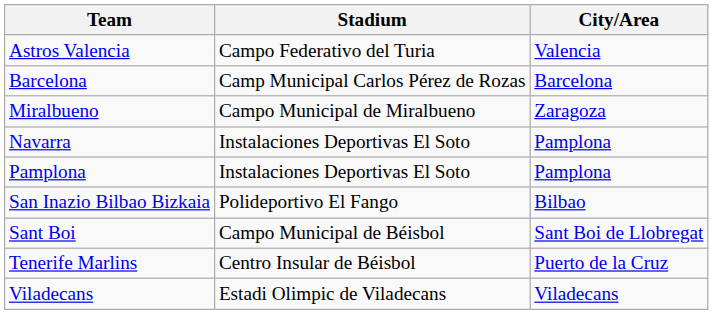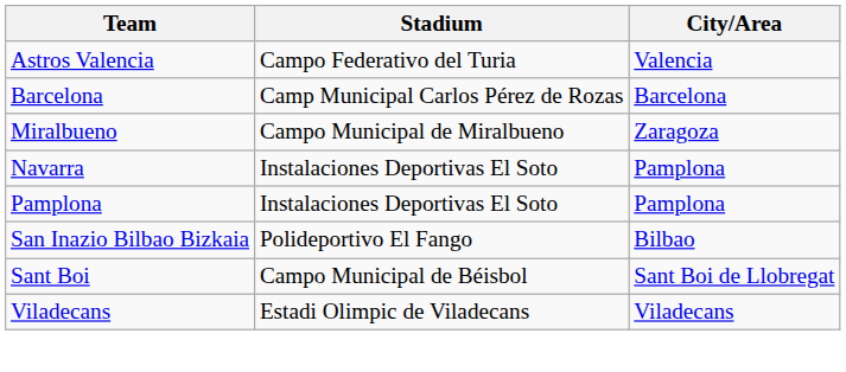 <table class="wikitable sortable">
 <tr>
 <th>Team</th>
 <th>Stadium</th>
 <th>City/Area</th>
 </tr>
 <tr>
 <td><a href='#'>Astros Valencia</a></td>
 <td>Campo Federativo del Turia</td>
 <td><a href='#'>Valencia</a></td>
 </tr>
 <tr>
 <td><a href='#'>Barcelona</a></td>
 <td>Camp Municipal Carlos Pérez de Rozas</td>
 <td><a href='#'>Barcelona</a></td>
 </tr>
 <tr>
 <td><a href='#'>Miralbueno</a></td>
 <td>Campo Municipal de Miralbueno</td>
 <td><a href='#'>Zaragoza</a></td>
 </tr>
 <tr>
 <td><a href='#'>Navarra</a></td>
 <td>Instalaciones Deportivas El Soto</td>
 <td><a href='#'>Pamplona</a></td>
 </tr>
 <tr>
 <td><a href='#'>Pamplona</a></td>
 <td>Instalaciones Deportivas El Soto</td>
 <td><a href='#'>Pamplona</a></td>
 </tr>
 <tr>
 <td><a href='#'>San Inazio Bilbao Bizkaia</a></td>
 <td>Polideportivo El Fango</td>
 <td><a href='#'>Bilbao</a></td>
 </tr>
 <tr>
 <td><a href='#'>Sant Boi</a></td>
 <td>Campo Municipal de Béisbol</td>
 <td><a href='#'>Sant Boi de Llobregat</a></td>
 </tr>
 <tr>
-<td><a href='#'>Tenerife Marlins</a></td>
-<td>Centro Insular de Béisbol</td>
-<td><a href='#'>Puerto de la Cruz</a></td>
-</tr>
-<tr>
 <td><a href='#'>Viladecans</a></td>
 <td>Estadi Olimpic de Viladecans</td>
 <td><a href='#'>Viladecans</a></td>
 </tr>
 </table>
